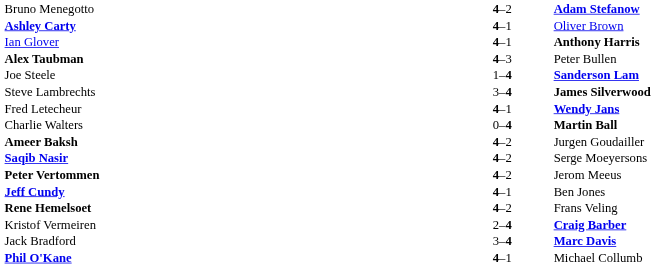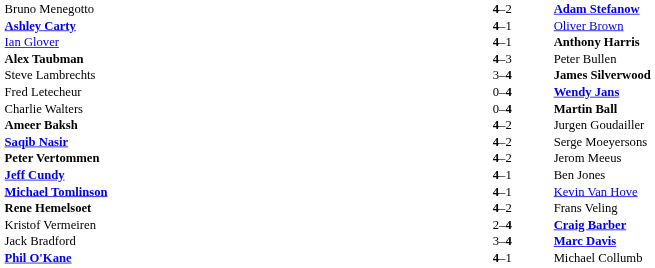 <table width="100%" cellspacing="1">
 <tr>
 <th width=45%></th>
 <th width=10%></th>
 <th width=45%></th>
 </tr>
 <tr>
 <td> Bruno Menegotto</td>
 <td align="center"><strong>4</strong>–2</td>
 <td> <strong><a href='#'>Adam Stefanow</a></strong></td>
 </tr>
 <tr>
 <td> <strong><a href='#'>Ashley Carty</a></strong></td>
 <td align="center"><strong>4</strong>–1</td>
 <td> <a href='#'>Oliver Brown</a></td>
 </tr>
 <tr>
 <td> <a href='#'>Ian Glover</a></td>
 <td align="center"><strong>4</strong>–1</td>
 <td> <strong>Anthony Harris</strong></td>
 </tr>
 <tr>
 <td> <strong>Alex Taubman</strong></td>
 <td align="center"><strong>4</strong>–3</td>
 <td> Peter Bullen</td>
 </tr>
 <tr>
-<td> Joe Steele</td>
-<td align="center">1–<strong>4</strong></td>
-<td> <strong><a href='#'>Sanderson Lam</a></strong></td>
-</tr>
-<tr>
 <td> Steve Lambrechts</td>
 <td align="center">3–<strong>4</strong></td>
 <td> <strong>James Silverwood</strong></td>
 </tr>
 <tr>
 <td> Fred Letecheur</td>
-<td align="center"><strong>4</strong>–1</td>
+<td align="center">0–<strong>4</strong></td>
 <td> <strong><a href='#'>Wendy Jans</a></strong></td>
 </tr>
 <tr>
 <td> Charlie Walters</td>
 <td align="center">0–<strong>4</strong></td>
 <td> <strong>Martin Ball</strong></td>
 </tr>
 <tr>
 <td> <strong>Ameer Baksh</strong></td>
 <td align="center"><strong>4</strong>–2</td>
 <td> Jurgen Goudailler</td>
 </tr>
 <tr>
 <td> <strong><a href='#'>Saqib Nasir</a></strong></td>
 <td align="center"><strong>4</strong>–2</td>
 <td> Serge Moeyersons</td>
 </tr>
 <tr>
 <td> <strong>Peter Vertommen</strong></td>
 <td align="center"><strong>4</strong>–2</td>
 <td> Jerom Meeus</td>
 </tr>
 <tr>
 <td> <strong><a href='#'>Jeff Cundy</a></strong></td>
 <td align="center"><strong>4</strong>–1</td>
 <td> Ben Jones</td>
 </tr>
 <tr>
+<td> <strong><a href='#'>Michael Tomlinson</a></strong></td>
+<td align="center"><strong>4</strong>–1</td>
+<td> <a href='#'>Kevin Van Hove</a></td>
+</tr>
+<tr>
 <td> <strong>Rene Hemelsoet</strong></td>
 <td align="center"><strong>4</strong>–2</td>
 <td> Frans Veling</td>
 </tr>
 <tr>
 <td> Kristof Vermeiren</td>
 <td align="center">2–<strong>4</strong></td>
 <td> <strong><a href='#'>Craig Barber</a></strong></td>
 </tr>
 <tr>
 <td> Jack Bradford</td>
 <td align="center">3–<strong>4</strong></td>
 <td> <strong><a href='#'>Marc Davis</a></strong></td>
 </tr>
 <tr>
 <td> <strong><a href='#'>Phil O'Kane</a></strong></td>
 <td align="center"><strong>4</strong>–1</td>
 <td> Michael Collumb</td>
 </tr>
 </table>
